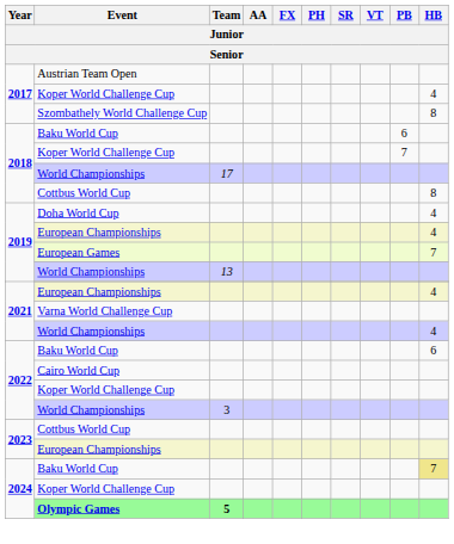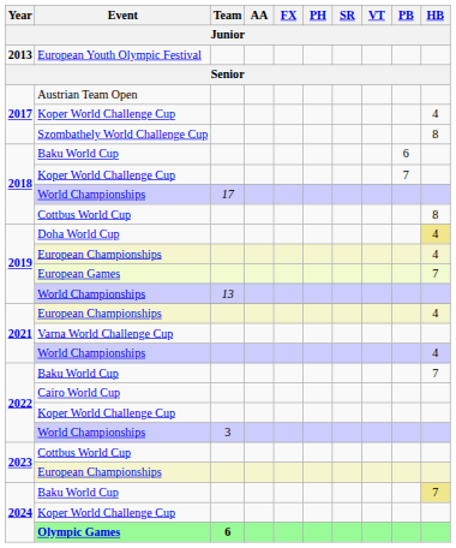 <table class="wikitable" style="text-align:center; font-size:95%;">
 <tr>
 <th align=center>Year</th>
 <th align=center>Event</th>
 <th style="width:30px;">Team</th>
 <th style="width:30px;">AA</th>
 <th style="width:30px;"><a href='#'>FX</a></th>
 <th style="width:30px;"><a href='#'>PH</a></th>
 <th style="width:30px;"><a href='#'>SR</a></th>
 <th style="width:30px;"><a href='#'>VT</a></th>
 <th style="width:30px;"><a href='#'>PB</a></th>
 <th style="width:30px;"><a href='#'>HB</a></th>
 </tr>
 <tr>
 <th colspan="10"><strong>Junior</strong></th>
+</tr>
+<tr>
+<td rowspan="1" align=center><strong>2013</strong></td>
+<td align=left><a href='#'>European Youth Olympic Festival</a></td>
+<td></td>
+<td></td>
+<td></td>
+<td></td>
+<td></td>
+<td></td>
+<td></td>
+<td></td>
 </tr>
 <tr>
 <th colspan="10"><strong>Senior</strong></th>
 </tr>
 <tr>
 <td rowspan="3" align=center><strong><a href='#'>2017</a></strong></td>
 <td align=left>Austrian Team Open</td>
 <td></td>
 <td></td>
 <td></td>
 <td></td>
 <td></td>
 <td></td>
 <td></td>
 <td></td>
 </tr>
 <tr>
 <td align=left><a href='#'>Koper World Challenge Cup</a></td>
 <td></td>
 <td></td>
 <td></td>
 <td></td>
 <td></td>
 <td></td>
 <td></td>
 <td>4</td>
 </tr>
 <tr>
 <td align=left><a href='#'>Szombathely World Challenge Cup</a></td>
 <td></td>
 <td></td>
 <td></td>
 <td></td>
 <td></td>
 <td></td>
 <td></td>
 <td>8</td>
 </tr>
 <tr>
 <td rowspan="4" align=center><strong><a href='#'>2018</a></strong></td>
 <td align=left><a href='#'>Baku World Cup</a></td>
 <td></td>
 <td></td>
 <td></td>
 <td></td>
 <td></td>
 <td></td>
 <td>6</td>
 <td></td>
 </tr>
 <tr>
 <td align=left><a href='#'>Koper World Challenge Cup</a></td>
 <td></td>
 <td></td>
 <td></td>
 <td></td>
 <td></td>
 <td></td>
 <td>7</td>
 <td></td>
 </tr>
 <tr bgcolor=#CCCCFF>
 <td align=left><a href='#'>World Championships</a></td>
 <td><em>17</em></td>
 <td></td>
 <td></td>
 <td></td>
 <td></td>
 <td></td>
 <td></td>
 <td></td>
 </tr>
 <tr>
 <td align=left><a href='#'>Cottbus World Cup</a></td>
 <td></td>
 <td></td>
 <td></td>
 <td></td>
 <td></td>
 <td></td>
 <td></td>
 <td>8</td>
 </tr>
 <tr>
 <td rowspan="4" align=center><strong><a href='#'>2019</a></strong></td>
 <td align=left><a href='#'>Doha World Cup</a></td>
 <td></td>
 <td></td>
 <td></td>
 <td></td>
 <td></td>
 <td></td>
 <td></td>
-<td>4</td>
+<td style="background: khaki;">4</td>
 </tr>
 <tr bgcolor=#F5F6CE>
 <td align=left><a href='#'>European Championships</a></td>
 <td></td>
 <td></td>
 <td></td>
 <td></td>
 <td></td>
 <td></td>
 <td></td>
 <td>4</td>
 </tr>
 <tr bgcolor=#f0fccf>
 <td align=left><a href='#'>European Games</a></td>
 <td></td>
 <td></td>
 <td></td>
 <td></td>
 <td></td>
 <td></td>
 <td></td>
 <td>7</td>
 </tr>
 <tr bgcolor=#CCCCFF>
 <td align=left><a href='#'>World Championships</a></td>
 <td><em>13</em></td>
 <td></td>
 <td></td>
 <td></td>
 <td></td>
 <td></td>
 <td></td>
 <td></td>
 </tr>
 <tr>
 <td rowspan="4" align=center><strong><a href='#'>2021</a></strong></td>
 </tr>
 <tr bgcolor=#F5F6CE>
 <td align=left><a href='#'>European Championships</a></td>
 <td></td>
 <td></td>
 <td></td>
 <td></td>
 <td></td>
 <td></td>
 <td></td>
 <td>4</td>
 </tr>
 <tr>
 <td align=left><a href='#'>Varna World Challenge Cup</a></td>
 <td></td>
 <td></td>
 <td></td>
 <td></td>
 <td></td>
 <td></td>
 <td></td>
 <td></td>
 </tr>
 <tr bgcolor=#CCCCFF>
 <td align=left><a href='#'>World Championships</a></td>
 <td></td>
 <td></td>
 <td></td>
 <td></td>
 <td></td>
 <td></td>
 <td></td>
 <td>4</td>
 </tr>
 <tr>
 <td rowspan="4" align=center><strong><a href='#'>2022</a></strong></td>
 <td align=left><a href='#'>Baku World Cup</a></td>
 <td></td>
 <td></td>
 <td></td>
 <td></td>
 <td></td>
 <td></td>
 <td></td>
-<td>6</td>
+<td>7</td>
 </tr>
 <tr>
 <td align=left><a href='#'>Cairo World Cup</a></td>
 <td></td>
 <td></td>
 <td></td>
 <td></td>
 <td></td>
 <td></td>
 <td></td>
 <td></td>
 </tr>
 <tr>
 <td align=left><a href='#'>Koper World Challenge Cup</a></td>
 <td></td>
 <td></td>
 <td></td>
 <td></td>
 <td></td>
 <td></td>
 <td></td>
 <td></td>
 </tr>
 <tr bgcolor=#CCCCFF>
 <td align=left><a href='#'>World Championships</a></td>
 <td>3</td>
 <td></td>
 <td></td>
 <td></td>
 <td></td>
 <td></td>
 <td></td>
 <td></td>
 </tr>
 <tr>
 <td rowspan="2" align=center><strong><a href='#'>2023</a></strong></td>
 <td align=left><a href='#'>Cottbus World Cup</a></td>
 <td></td>
 <td></td>
 <td></td>
 <td></td>
 <td></td>
 <td></td>
 <td></td>
 <td></td>
 </tr>
 <tr bgcolor=#F5F6CE>
 <td align=left><a href='#'>European Championships</a></td>
 <td></td>
 <td></td>
 <td></td>
 <td></td>
 <td></td>
 <td></td>
 <td></td>
 <td></td>
 </tr>
 <tr>
 <td rowspan="3"><strong><a href='#'>2024</a></strong></td>
 <td align=left><a href='#'>Baku World Cup</a></td>
 <td></td>
 <td></td>
 <td></td>
 <td></td>
 <td></td>
 <td></td>
 <td></td>
 <td style="background: khaki;">7</td>
 </tr>
 <tr>
 <td align=left><a href='#'>Koper World Challenge Cup</a></td>
 <td></td>
 <td></td>
 <td></td>
 <td></td>
 <td></td>
 <td></td>
 <td></td>
 <td></td>
 </tr>
 <tr bgcolor=98FB98>
 <td align=left><strong><a href='#'>Olympic Games</a></strong></td>
-<td><strong>5</strong></td>
+<td><strong>6</strong></td>
 <td></td>
 <td></td>
 <td></td>
 <td></td>
 <td></td>
 <td></td>
 <td></td>
 </tr>
 </table>
